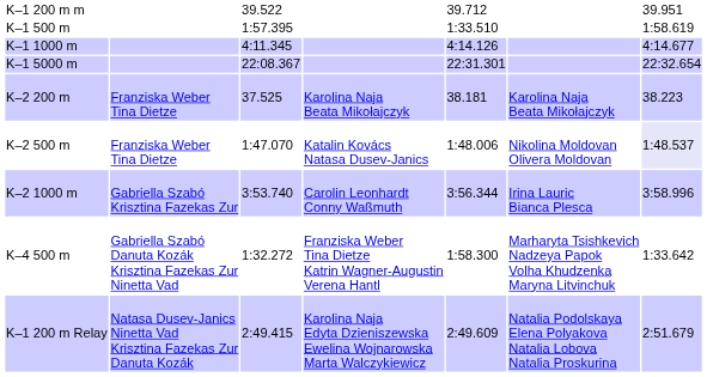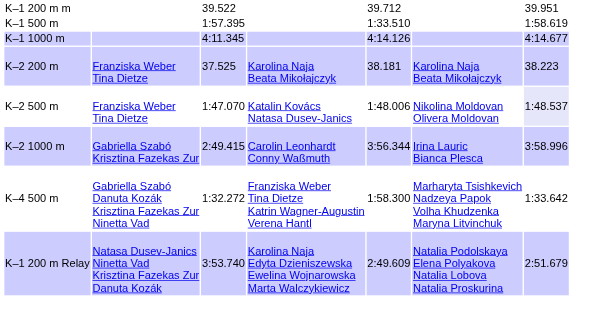 <table>
 <tr>
 <td>K–1 200 m m</td>
 <td></td>
 <td>39.522</td>
 <td></td>
 <td>39.712</td>
 <td></td>
 <td>39.951</td>
 </tr>
 <tr>
 <td>K–1 500 m</td>
 <td></td>
 <td>1:57.395</td>
 <td></td>
 <td>1:33.510</td>
 <td></td>
 <td>1:58.619</td>
 </tr>
 <tr bgcolor=ccccff>
 <td>K–1 1000 m</td>
 <td></td>
 <td>4:11.345</td>
 <td></td>
 <td>4:14.126</td>
 <td></td>
 <td>4:14.677</td>
 </tr>
 <tr bgcolor=ccccff>
-<td>K–1 5000 m</td>
-<td></td>
-<td>22:08.367</td>
-<td></td>
-<td>22:31.301</td>
-<td></td>
-<td>22:32.654</td>
-</tr>
-<tr bgcolor=ccccff>
 <td>K–2 200 m</td>
 <td><br><a href='#'>Franziska Weber</a><br><a href='#'>Tina Dietze</a></td>
 <td>37.525</td>
 <td><br><a href='#'>Karolina Naja</a><br><a href='#'>Beata Mikołajczyk</a></td>
 <td>38.181</td>
 <td><br><a href='#'>Karolina Naja</a><br><a href='#'>Beata Mikołajczyk</a></td>
 <td>38.223</td>
 </tr>
 <tr>
 <td>K–2 500 m</td>
 <td><br><a href='#'>Franziska Weber</a><br><a href='#'>Tina Dietze</a></td>
 <td>1:47.070</td>
 <td><br><a href='#'>Katalin Kovács</a><br><a href='#'>Natasa Dusev-Janics</a></td>
 <td>1:48.006</td>
 <td><br><a href='#'>Nikolina Moldovan</a><br><a href='#'>Olivera Moldovan</a></td>
 <td style="background: lavender;">1:48.537</td>
 </tr>
 <tr bgcolor=ccccff>
 <td>K–2 1000 m</td>
 <td><br><a href='#'>Gabriella Szabó</a><br><a href='#'>Krisztina Fazekas Zur</a></td>
-<td>3:53.740</td>
+<td>2:49.415</td>
 <td><br><a href='#'>Carolin Leonhardt</a><br><a href='#'>Conny Waßmuth</a></td>
 <td>3:56.344</td>
 <td><br><a href='#'>Irina Lauric</a><br><a href='#'>Bianca Plesca</a></td>
 <td>3:58.996</td>
 </tr>
 <tr>
 <td>K–4 500 m</td>
 <td><br><a href='#'>Gabriella Szabó</a><br><a href='#'>Danuta Kozák</a><br><a href='#'>Krisztina Fazekas Zur</a><br><a href='#'>Ninetta Vad</a></td>
 <td>1:32.272</td>
 <td><br><a href='#'>Franziska Weber</a><br><a href='#'>Tina Dietze</a><br><a href='#'>Katrin Wagner-Augustin</a><br><a href='#'>Verena Hantl</a></td>
 <td>1:58.300</td>
 <td><br><a href='#'>Marharyta Tsishkevich</a><br><a href='#'>Nadzeya Papok</a><br><a href='#'>Volha Khudzenka</a><br><a href='#'>Maryna Litvinchuk</a></td>
 <td>1:33.642</td>
 </tr>
 <tr bgcolor=ccccff>
 <td>K–1 200 m Relay</td>
 <td><br><a href='#'>Natasa Dusev-Janics</a><br><a href='#'>Ninetta Vad</a><br><a href='#'>Krisztina Fazekas Zur</a><br><a href='#'>Danuta Kozák</a></td>
-<td>2:49.415</td>
+<td>3:53.740</td>
 <td><br><a href='#'>Karolina Naja</a><br><a href='#'>Edyta Dzieniszewska</a><br><a href='#'>Ewelina Wojnarowska</a><br><a href='#'>Marta Walczykiewicz</a></td>
 <td>2:49.609</td>
 <td><br><a href='#'>Natalia Podolskaya</a><br><a href='#'>Elena Polyakova</a><br><a href='#'>Natalia Lobova</a><br><a href='#'>Natalia Proskurina</a></td>
 <td>2:51.679</td>
 </tr>
 </table>
